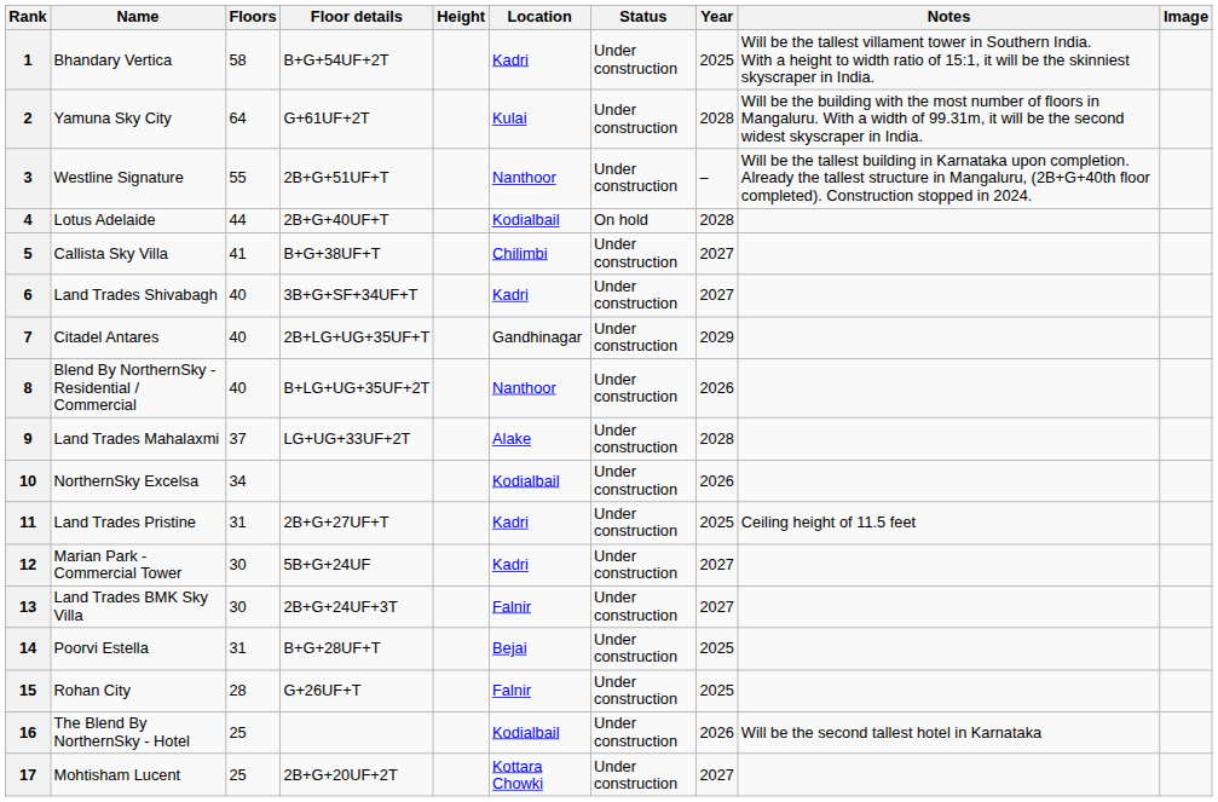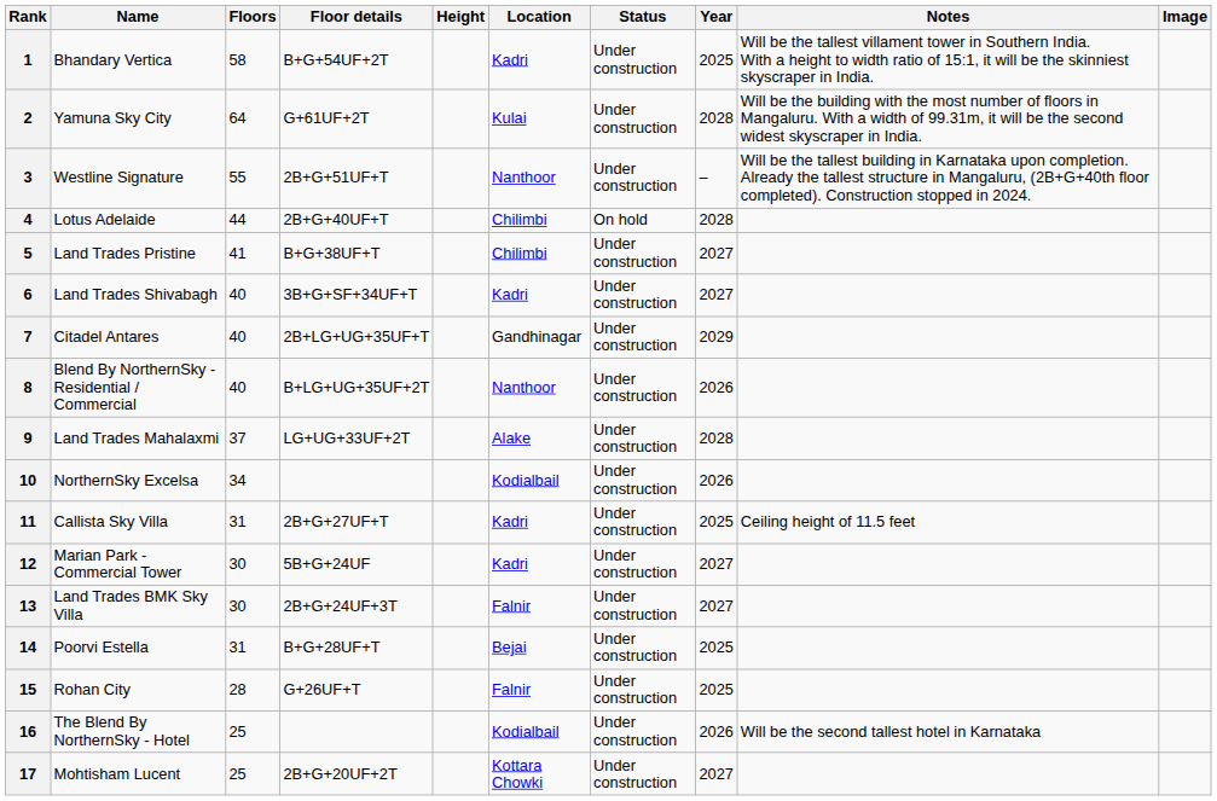 <table class="wikitable sortable">
 <tr style="background:#ececec;">
 <th>Rank</th>
 <th>Name</th>
 <th>Floors</th>
 <th>Floor details</th>
 <th>Height</th>
 <th>Location</th>
 <th>Status</th>
 <th>Year</th>
 <th>Notes</th>
 <th>Image</th>
 </tr>
 <tr>
 <th>1</th>
 <td>Bhandary Vertica</td>
 <td>58</td>
 <td>B+G+54UF+2T</td>
 <td></td>
 <td><a href='#'>Kadri</a></td>
 <td>Under construction</td>
 <td>2025</td>
 <td>Will be the tallest villament tower in Southern India.<br>With a height to width ratio of 15:1, it will be the skinniest skyscraper in India.</td>
 <td></td>
 </tr>
 <tr>
 <th>2</th>
 <td>Yamuna Sky City</td>
 <td>64</td>
 <td>G+61UF+2T</td>
 <td></td>
 <td><a href='#'>Kulai</a></td>
 <td>Under construction</td>
 <td>2028</td>
 <td>Will be the building with the most number of floors in Mangaluru. With a width of 99.31m, it will be the second widest skyscraper in India.</td>
 <td></td>
 </tr>
 <tr>
 <th>3</th>
 <td>Westline Signature</td>
 <td>55</td>
 <td>2B+G+51UF+T</td>
 <td></td>
 <td><a href='#'>Nanthoor</a></td>
 <td>Under construction</td>
 <td>–</td>
 <td>Will be the tallest building in Karnataka upon completion. Already the tallest structure in Mangaluru, (2B+G+40th floor completed). Construction stopped in 2024.</td>
 <td></td>
 </tr>
 <tr>
 <th>4</th>
 <td>Lotus Adelaide</td>
 <td>44</td>
 <td>2B+G+40UF+T</td>
 <td></td>
-<td><a href='#'>Kodialbail</a></td>
+<td><a href='#'>Chilimbi</a></td>
 <td>On hold</td>
 <td>2028</td>
 <td></td>
 <td></td>
 </tr>
 <tr>
 <th>5</th>
-<td>Callista Sky Villa</td>
+<td>Land Trades Pristine</td>
 <td>41</td>
 <td>B+G+38UF+T</td>
 <td></td>
 <td><a href='#'>Chilimbi</a></td>
 <td>Under construction</td>
 <td>2027</td>
 <td></td>
 <td></td>
 </tr>
 <tr>
 <th>6</th>
 <td>Land Trades Shivabagh</td>
 <td>40</td>
 <td>3B+G+SF+34UF+T </td>
 <td></td>
 <td><a href='#'>Kadri</a></td>
 <td>Under construction</td>
 <td>2027</td>
 <td></td>
 <td></td>
 </tr>
 <tr>
 <th>7</th>
 <td>Citadel Antares</td>
 <td>40</td>
 <td>2B+LG+UG+35UF+T</td>
 <td></td>
 <td>Gandhinagar</td>
 <td>Under construction</td>
 <td>2029</td>
 <td></td>
 <td></td>
 </tr>
 <tr>
 <th>8</th>
 <td>Blend By NorthernSky - Residential / Commercial</td>
 <td>40</td>
 <td>B+LG+UG+35UF+2T </td>
 <td></td>
 <td><a href='#'>Nanthoor</a></td>
 <td>Under construction</td>
 <td>2026</td>
 <td></td>
 <td></td>
 </tr>
 <tr>
 <th>9</th>
 <td>Land Trades Mahalaxmi</td>
 <td>37</td>
 <td>LG+UG+33UF+2T</td>
 <td></td>
 <td><a href='#'>Alake</a></td>
 <td>Under construction</td>
 <td>2028</td>
 <td></td>
 <td></td>
 </tr>
 <tr>
 <th>10</th>
 <td>NorthernSky Excelsa</td>
 <td>34</td>
 <td></td>
 <td></td>
 <td><a href='#'>Kodialbail</a></td>
 <td>Under construction</td>
 <td>2026</td>
 <td></td>
 <td></td>
 </tr>
 <tr>
 <th>11</th>
-<td>Land Trades Pristine</td>
+<td>Callista Sky Villa</td>
 <td>31</td>
 <td>2B+G+27UF+T </td>
 <td></td>
 <td><a href='#'>Kadri</a></td>
 <td>Under construction</td>
 <td>2025</td>
 <td>Ceiling height of 11.5 feet</td>
 <td></td>
 </tr>
 <tr>
 <th>12</th>
 <td>Marian Park - Commercial Tower</td>
 <td>30</td>
 <td>5B+G+24UF</td>
 <td></td>
 <td><a href='#'>Kadri</a></td>
 <td>Under construction</td>
 <td>2027</td>
 <td></td>
 <td></td>
 </tr>
 <tr>
 <th>13</th>
 <td>Land Trades BMK Sky Villa</td>
 <td>30</td>
 <td>2B+G+24UF+3T</td>
 <td></td>
 <td><a href='#'>Falnir</a></td>
 <td>Under construction</td>
 <td>2027</td>
 <td></td>
 <td></td>
 </tr>
 <tr>
 <th>14</th>
 <td>Poorvi Estella</td>
 <td>31</td>
 <td>B+G+28UF+T</td>
 <td></td>
 <td><a href='#'>Bejai</a></td>
 <td>Under construction</td>
 <td>2025</td>
 <td></td>
 <td></td>
 </tr>
 <tr>
 <th>15</th>
 <td>Rohan City</td>
 <td>28</td>
 <td>G+26UF+T </td>
 <td></td>
 <td><a href='#'>Falnir</a></td>
 <td>Under construction</td>
 <td>2025</td>
 <td></td>
 <td></td>
 </tr>
 <tr>
 <th>16</th>
 <td>The Blend By NorthernSky - Hotel</td>
 <td>25</td>
 <td></td>
 <td></td>
 <td><a href='#'>Kodialbail</a></td>
 <td>Under construction</td>
 <td>2026</td>
 <td>Will be the second tallest hotel in Karnataka</td>
 <td></td>
 </tr>
 <tr>
 <th>17</th>
 <td>Mohtisham Lucent</td>
 <td>25</td>
 <td>2B+G+20UF+2T</td>
 <td></td>
 <td><a href='#'>Kottara Chowki</a></td>
 <td>Under construction</td>
 <td>2027</td>
 <td></td>
 <td></td>
 </tr>
 </table>
